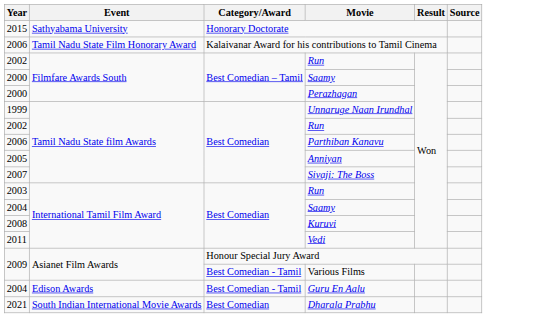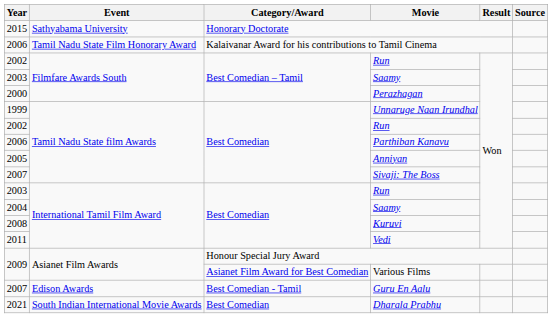 <table class="wikitable">
 <tr>
 <th>Year</th>
 <th>Event</th>
 <th>Category/Award</th>
 <th>Movie</th>
 <th>Result</th>
 <th>Source</th>
 </tr>
 <tr>
 <td>2015</td>
 <td><a href='#'>Sathyabama University</a></td>
 <td colspan="3"><a href='#'>Honorary Doctorate</a></td>
 <td></td>
 </tr>
 <tr>
 <td>2006</td>
 <td><a href='#'>Tamil Nadu State Film Honorary Award</a></td>
 <td colspan="3">Kalaivanar Award for his contributions to Tamil Cinema</td>
 <td></td>
 </tr>
 <tr>
 <td>2002</td>
 <td rowspan="3"><a href='#'>Filmfare Awards South</a></td>
 <td rowspan="3"><a href='#'>Best Comedian – Tamil</a></td>
 <td><em><a href='#'>Run</a></em></td>
 <td rowspan="12">Won</td>
 <td></td>
 </tr>
 <tr>
-<td>2000</td>
+<td>2003</td>
 <td><em><a href='#'>Saamy</a></em></td>
 <td></td>
 </tr>
 <tr>
 <td>2000</td>
 <td><em><a href='#'>Perazhagan</a></em></td>
 <td></td>
 </tr>
 <tr>
 <td>1999</td>
 <td rowspan="5"><a href='#'>Tamil Nadu State film Awards</a></td>
 <td rowspan="5"><a href='#'>Best Comedian</a></td>
 <td><em><a href='#'>Unnaruge Naan Irundhal</a></em></td>
 <td></td>
 </tr>
 <tr>
 <td>2002</td>
 <td><em><a href='#'>Run</a></em></td>
 <td></td>
 </tr>
 <tr>
 <td>2006</td>
 <td><em><a href='#'>Parthiban Kanavu</a></em></td>
 <td></td>
 </tr>
 <tr>
 <td>2005</td>
 <td><em><a href='#'>Anniyan</a></em></td>
 <td></td>
 </tr>
 <tr>
 <td>2007</td>
 <td><em><a href='#'>Sivaji: The Boss</a></em></td>
 <td></td>
 </tr>
 <tr>
 <td>2003</td>
 <td rowspan="4"><a href='#'>International Tamil Film Award</a></td>
 <td rowspan="4"><a href='#'>Best Comedian</a></td>
 <td><em><a href='#'>Run</a></em></td>
 <td></td>
 </tr>
 <tr>
 <td>2004</td>
 <td><em><a href='#'>Saamy</a></em></td>
 <td></td>
 </tr>
 <tr>
 <td>2008</td>
 <td><em><a href='#'>Kuruvi</a></em></td>
 <td></td>
 </tr>
 <tr>
 <td>2011</td>
 <td><em><a href='#'>Vedi</a></em></td>
 <td></td>
 </tr>
 <tr>
 <td rowspan="2">2009</td>
 <td rowspan="2">Asianet Film Awards</td>
 <td colspan="3">Honour Special Jury Award</td>
 <td></td>
 </tr>
 <tr>
-<td><a href='#'>Best Comedian - Tamil</a></td>
+<td><a href='#'>Asianet Film Award for Best Comedian</a></td>
 <td>Various Films</td>
 <td></td>
 <td></td>
 </tr>
 <tr>
-<td>2004</td>
+<td>2007</td>
 <td><a href='#'>Edison Awards</a></td>
 <td><a href='#'>Best Comedian - Tamil</a></td>
 <td><em><a href='#'>Guru En Aalu</a></em></td>
 <td></td>
 <td></td>
 </tr>
 <tr>
 <td>2021</td>
 <td><a href='#'>South Indian International Movie Awards</a></td>
 <td><a href='#'>Best Comedian</a></td>
 <td><em><a href='#'>Dharala Prabhu</a></em></td>
 <td></td>
 <td></td>
 </tr>
 </table>
